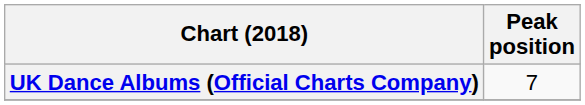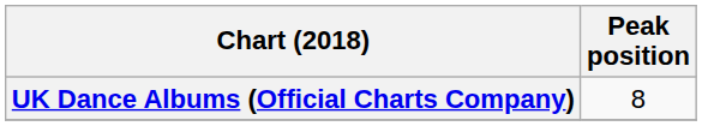 <table class="wikitable sortable plainrowheaders" style="text-align:center">
 <tr>
 <th scope="col">Chart (2018)</th>
 <th scope="col">Peak<br>position</th>
 </tr>
 <tr>
 <th scope="row"><a href='#'>UK Dance Albums</a> (<a href='#'>Official Charts Company</a>)</th>
-<td>7</td>
+<td>8</td>
 </tr>
 <tr>
 </tr>
 </table>
